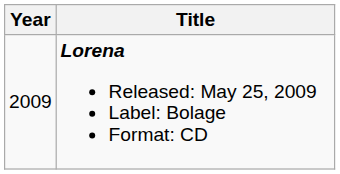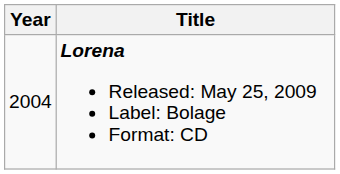 <table class="wikitable">
 <tr>
 <th>Year</th>
 <th style="width:225px;">Title</th>
 </tr>
 <tr>
-<td>2009</td>
+<td>2004</td>
 <td><strong><em>Lorena</em></strong><br><ul><li>Released: May 25, 2009</li><li>Label: Bolage </li><li>Format: CD</li></ul></td>
 </tr>
 </table>
